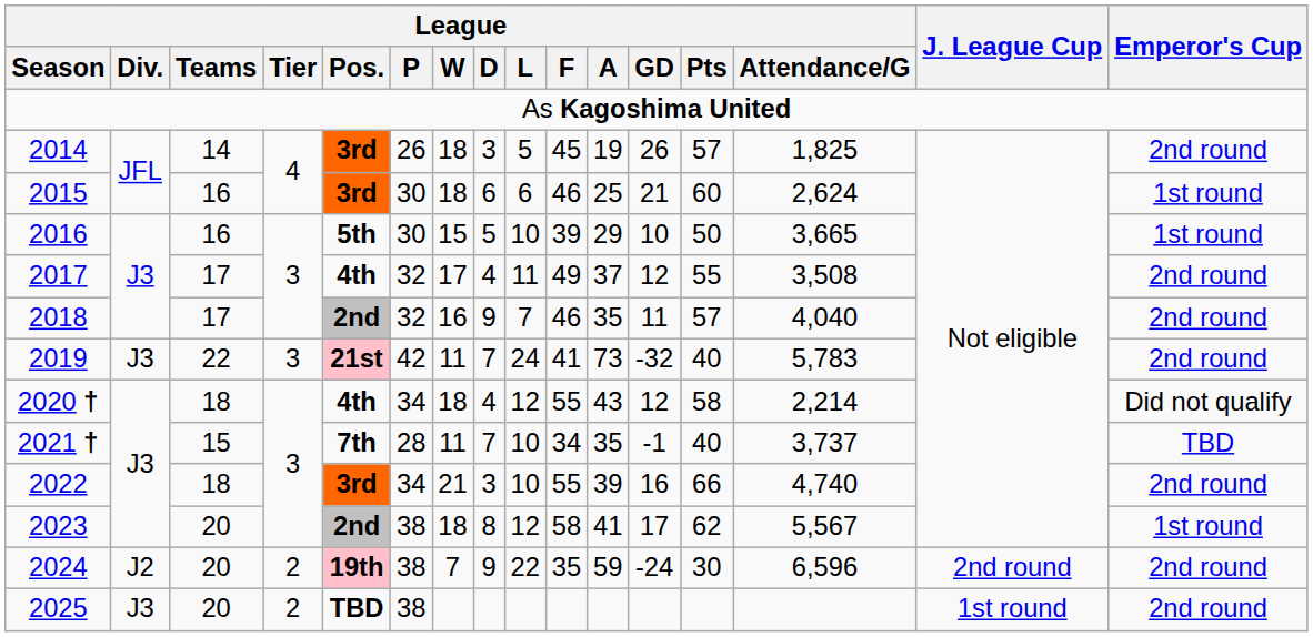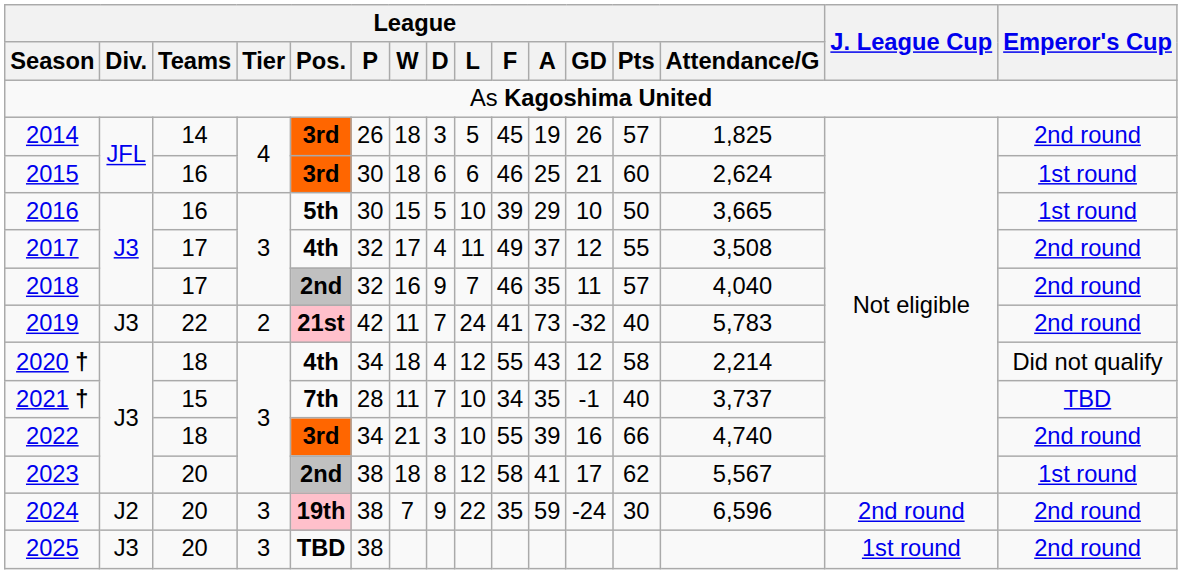 <table class="wikitable" style="text-align:center">
 <tr>
 <th colspan="14">League</th>
 <th rowspan="2"><a href='#'>J. League Cup</a></th>
 <th rowspan="2"><a href='#'>Emperor's Cup</a></th>
 </tr>
 <tr>
 <th>Season</th>
 <th>Div.</th>
 <th>Teams</th>
 <th>Tier</th>
 <th>Pos.</th>
 <th>P</th>
 <th>W</th>
 <th>D</th>
 <th>L</th>
 <th>F</th>
 <th>A</th>
 <th>GD</th>
 <th>Pts</th>
 <th>Attendance/G</th>
 </tr>
 <tr>
 <td colspan="16">As <strong>Kagoshima United</strong></td>
 </tr>
 <tr>
 <td><a href='#'>2014</a></td>
 <td rowspan="2"><a href='#'>JFL</a></td>
 <td>14</td>
 <td rowspan="2">4</td>
 <td bgcolor="ff6600"><strong>3rd</strong></td>
 <td>26</td>
 <td>18</td>
 <td>3</td>
 <td>5</td>
 <td>45</td>
 <td>19</td>
 <td>26</td>
 <td>57</td>
 <td>1,825</td>
 <td rowspan="10">Not eligible</td>
 <td><a href='#'>2nd round</a></td>
 </tr>
 <tr>
 <td><a href='#'>2015</a></td>
 <td>16</td>
 <td bgcolor="ff6600"><strong>3rd</strong></td>
 <td>30</td>
 <td>18</td>
 <td>6</td>
 <td>6</td>
 <td>46</td>
 <td>25</td>
 <td>21</td>
 <td>60</td>
 <td>2,624</td>
 <td><a href='#'>1st round</a></td>
 </tr>
 <tr>
 <td><a href='#'>2016</a></td>
 <td rowspan="3"><a href='#'>J3</a></td>
 <td>16</td>
 <td rowspan="3">3</td>
 <td><strong>5th</strong></td>
 <td>30</td>
 <td>15</td>
 <td>5</td>
 <td>10</td>
 <td>39</td>
 <td>29</td>
 <td>10</td>
 <td>50</td>
 <td>3,665</td>
 <td><a href='#'>1st round</a></td>
 </tr>
 <tr>
 <td><a href='#'>2017</a></td>
 <td>17</td>
 <td><strong>4th</strong></td>
 <td>32</td>
 <td>17</td>
 <td>4</td>
 <td>11</td>
 <td>49</td>
 <td>37</td>
 <td>12</td>
 <td>55</td>
 <td>3,508</td>
 <td><a href='#'>2nd round</a></td>
 </tr>
 <tr>
 <td><a href='#'>2018</a></td>
 <td>17</td>
 <td bgcolor=silver><strong>2nd</strong></td>
 <td>32</td>
 <td>16</td>
 <td>9</td>
 <td>7</td>
 <td>46</td>
 <td>35</td>
 <td>11</td>
 <td>57</td>
 <td>4,040</td>
 <td><a href='#'>2nd round</a></td>
 </tr>
 <tr>
 <td><a href='#'>2019</a></td>
 <td>J3</td>
 <td>22</td>
-<td>3</td>
+<td>2</td>
 <td bgcolor="pink"><strong>21st</strong></td>
 <td>42</td>
 <td>11</td>
 <td>7</td>
 <td>24</td>
 <td>41</td>
 <td>73</td>
 <td>-32</td>
 <td>40</td>
 <td>5,783</td>
 <td><a href='#'>2nd round</a></td>
 </tr>
 <tr>
 <td><a href='#'>2020</a> <strong>†</strong></td>
 <td rowspan=4>J3</td>
 <td>18</td>
 <td rowspan=4>3</td>
 <td><strong>4th</strong></td>
 <td>34</td>
 <td>18</td>
 <td>4</td>
 <td>12</td>
 <td>55</td>
 <td>43</td>
 <td>12</td>
 <td>58</td>
 <td>2,214</td>
 <td>Did not qualify</td>
 </tr>
 <tr>
 <td><a href='#'>2021</a> <strong>†</strong></td>
 <td>15</td>
 <td><strong>7th</strong></td>
 <td>28</td>
 <td>11</td>
 <td>7</td>
 <td>10</td>
 <td>34</td>
 <td>35</td>
 <td>-1</td>
 <td>40</td>
 <td>3,737</td>
 <td><a href='#'>TBD</a></td>
 </tr>
 <tr>
 <td><a href='#'>2022</a></td>
 <td>18</td>
 <td bgcolor=ff6600><strong>3rd</strong></td>
 <td>34</td>
 <td>21</td>
 <td>3</td>
 <td>10</td>
 <td>55</td>
 <td>39</td>
 <td>16</td>
 <td>66</td>
 <td>4,740</td>
 <td><a href='#'>2nd round</a></td>
 </tr>
 <tr>
 <td><a href='#'>2023</a></td>
 <td>20</td>
 <td bgcolor=silver><strong>2nd</strong></td>
 <td>38</td>
 <td>18</td>
 <td>8</td>
 <td>12</td>
 <td>58</td>
 <td>41</td>
 <td>17</td>
 <td>62</td>
 <td>5,567</td>
 <td><a href='#'>1st round</a></td>
 </tr>
 <tr>
 <td><a href='#'>2024</a></td>
 <td>J2</td>
 <td>20</td>
-<td>2</td>
+<td>3</td>
 <td bgcolor=pink><strong>19th</strong></td>
 <td>38</td>
 <td>7</td>
 <td>9</td>
 <td>22</td>
 <td>35</td>
 <td>59</td>
 <td>-24</td>
 <td>30</td>
 <td>6,596</td>
 <td><a href='#'>2nd round</a></td>
 <td><a href='#'>2nd round</a></td>
 </tr>
 <tr>
 <td><a href='#'>2025</a></td>
 <td>J3</td>
 <td>20</td>
-<td>2</td>
+<td>3</td>
 <td><strong>TBD</strong></td>
 <td>38</td>
 <td></td>
 <td></td>
 <td></td>
 <td></td>
 <td></td>
 <td></td>
 <td></td>
 <td></td>
 <td><a href='#'>1st round</a></td>
 <td><a href='#'>2nd round</a></td>
 </tr>
 </table>
